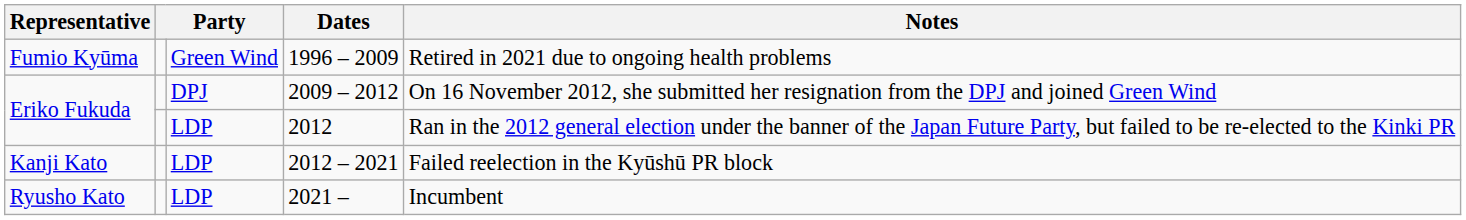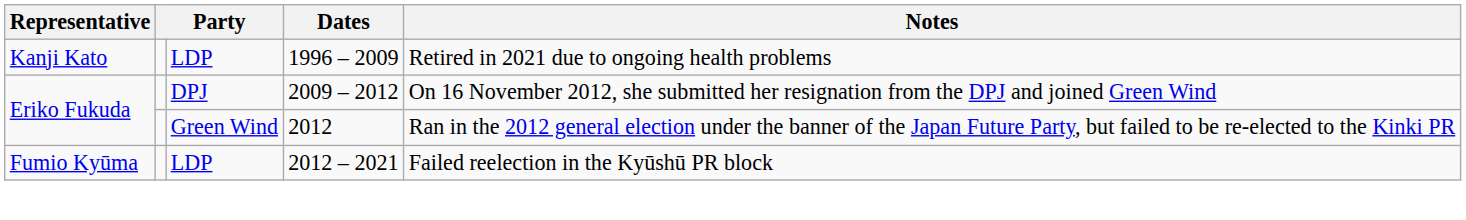 <table class=wikitable>
 <tr valign=bottom>
 <th>Representative</th>
 <th colspan="2">Party</th>
 <th>Dates</th>
 <th>Notes</th>
 </tr>
 <tr>
-<td><a href='#'>Fumio Kyūma</a></td>
+<td><a href='#'>Kanji Kato</a></td>
 <td bgcolor=></td>
-<td><a href='#'>Green Wind</a></td>
+<td><a href='#'>LDP</a></td>
 <td>1996 – 2009</td>
 <td>Retired in 2021 due to ongoing health problems</td>
 </tr>
 <tr>
 <td rowspan="2"><a href='#'>Eriko Fukuda</a></td>
 <td bgcolor=></td>
 <td><a href='#'>DPJ</a></td>
 <td>2009 – 2012</td>
 <td>On 16 November 2012, she submitted her resignation from the <a href='#'>DPJ</a> and joined <a href='#'>Green Wind</a></td>
 </tr>
 <tr>
 <td bgcolor=></td>
-<td><a href='#'>LDP</a></td>
+<td><a href='#'>Green Wind</a></td>
 <td>2012</td>
 <td>Ran in the <a href='#'>2012 general election</a> under the banner of the <a href='#'>Japan Future Party</a>, but failed to be re-elected to the <a href='#'>Kinki PR</a></td>
 </tr>
 <tr>
-<td><a href='#'>Kanji Kato</a></td>
+<td><a href='#'>Fumio Kyūma</a></td>
 <td bgcolor=></td>
 <td><a href='#'>LDP</a></td>
 <td>2012 – 2021</td>
 <td>Failed reelection in the Kyūshū PR block</td>
 </tr>
-<tr>
-<td><a href='#'>Ryusho Kato</a></td>
-<td bgcolor=></td>
-<td><a href='#'>LDP</a></td>
-<td>2021 –</td>
-<td>Incumbent</td>
-</tr>
 </table>
